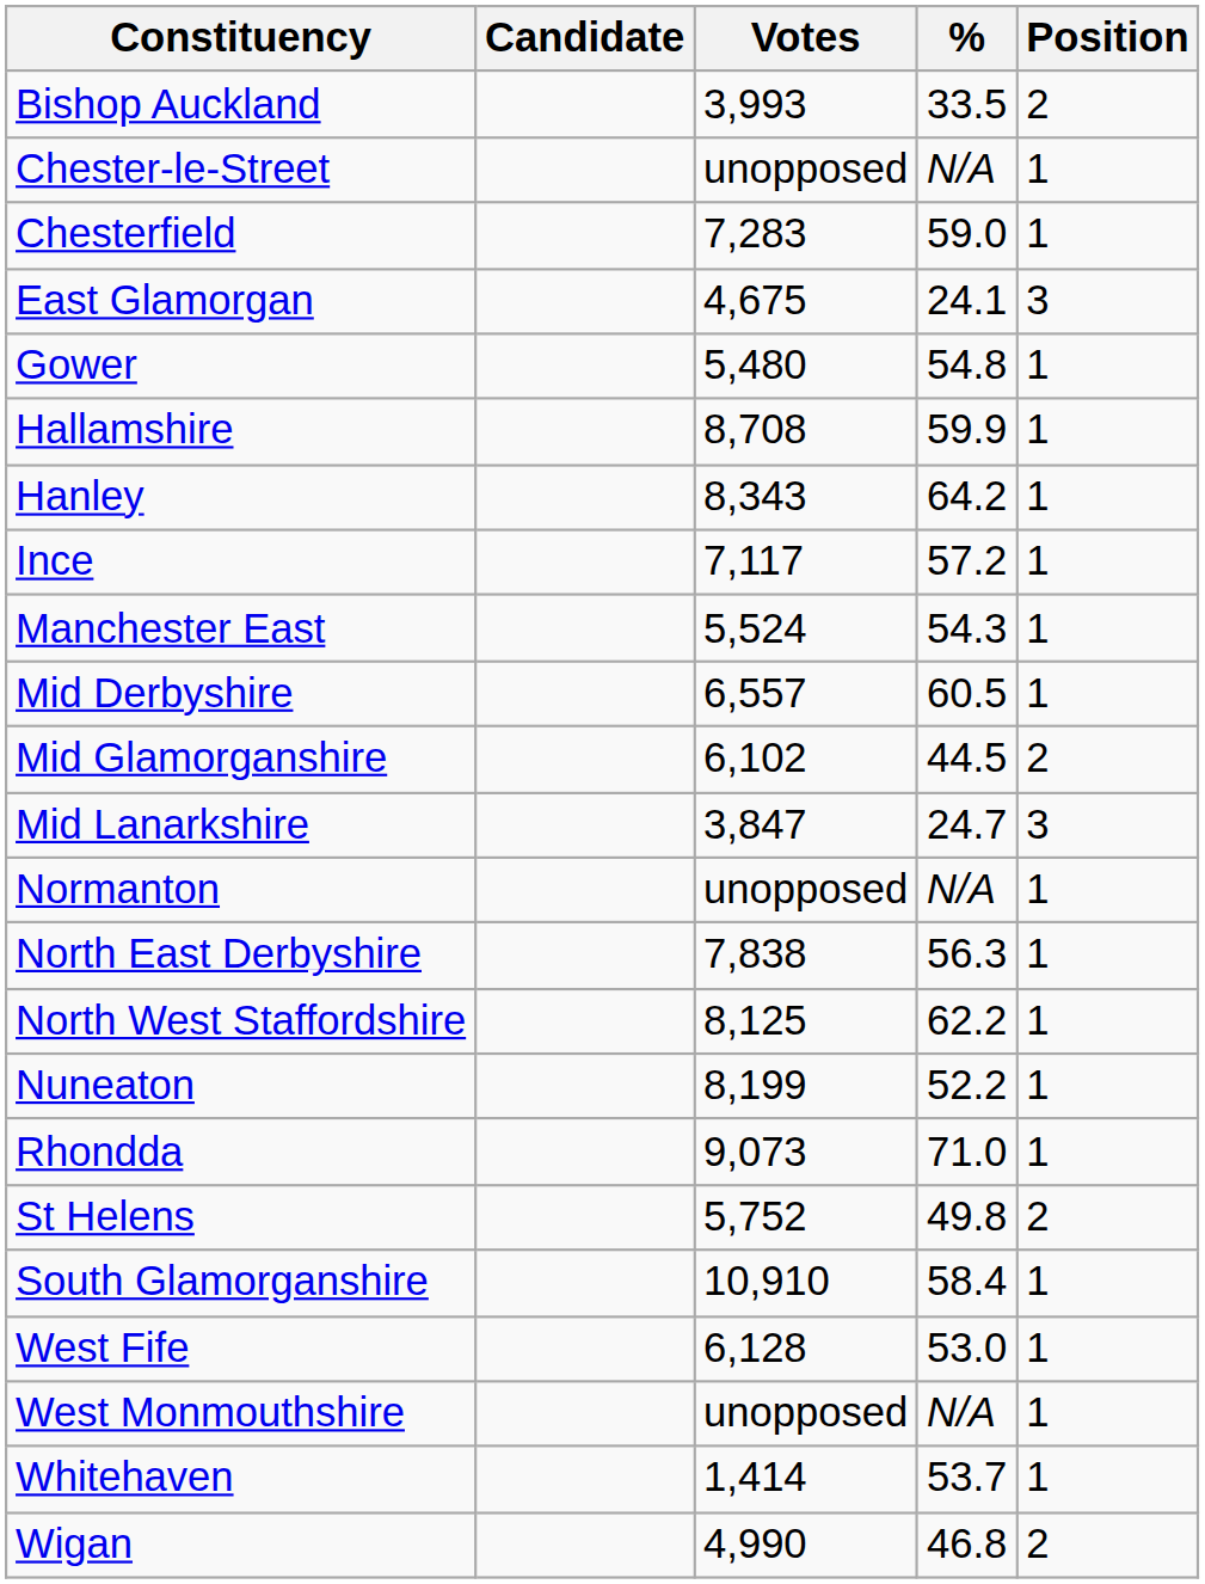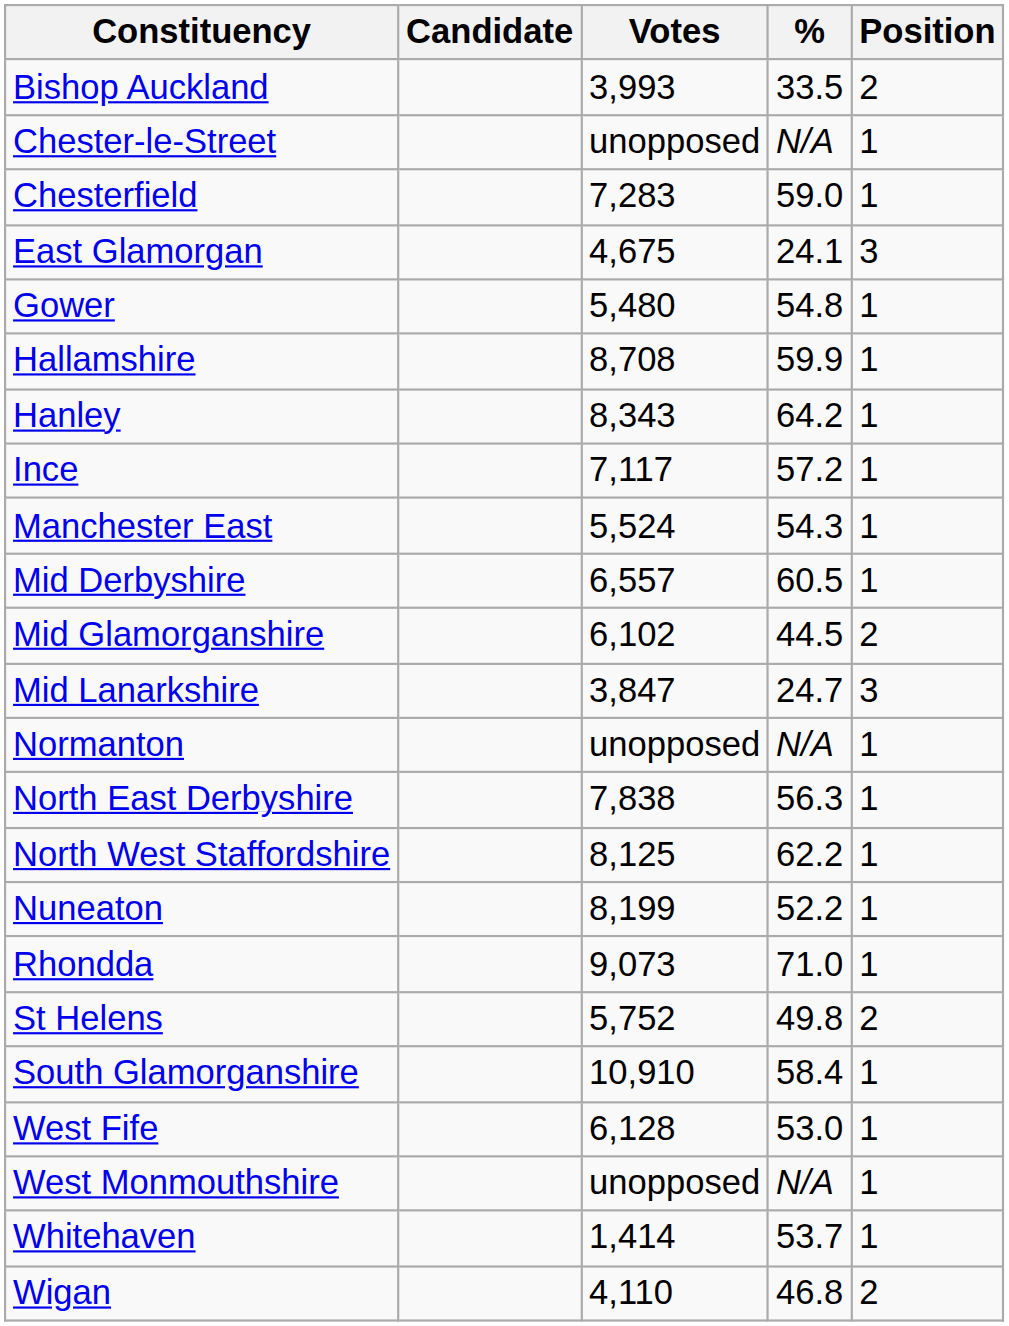 <table class="wikitable sortable">
 <tr>
 <th>Constituency</th>
 <th>Candidate</th>
 <th>Votes</th>
 <th>%</th>
 <th>Position</th>
 </tr>
 <tr>
 <td><a href='#'>Bishop Auckland</a></td>
 <td></td>
 <td>3,993</td>
 <td>33.5</td>
 <td>2</td>
 </tr>
 <tr>
 <td><a href='#'>Chester-le-Street</a></td>
 <td></td>
 <td>unopposed</td>
 <td><em>N/A</em></td>
 <td>1</td>
 </tr>
 <tr>
 <td><a href='#'>Chesterfield</a></td>
 <td></td>
 <td>7,283</td>
 <td>59.0</td>
 <td>1</td>
 </tr>
 <tr>
 <td><a href='#'>East Glamorgan</a></td>
 <td></td>
 <td>4,675</td>
 <td>24.1</td>
 <td>3</td>
 </tr>
 <tr>
 <td><a href='#'>Gower</a></td>
 <td></td>
 <td>5,480</td>
 <td>54.8</td>
 <td>1</td>
 </tr>
 <tr>
 <td><a href='#'>Hallamshire</a></td>
 <td></td>
 <td>8,708</td>
 <td>59.9</td>
 <td>1</td>
 </tr>
 <tr>
 <td><a href='#'>Hanley</a></td>
 <td></td>
 <td>8,343</td>
 <td>64.2</td>
 <td>1</td>
 </tr>
 <tr>
 <td><a href='#'>Ince</a></td>
 <td></td>
 <td>7,117</td>
 <td>57.2</td>
 <td>1</td>
 </tr>
 <tr>
 <td><a href='#'>Manchester East</a></td>
 <td></td>
 <td>5,524</td>
 <td>54.3</td>
 <td>1</td>
 </tr>
 <tr>
 <td><a href='#'>Mid Derbyshire</a></td>
 <td></td>
 <td>6,557</td>
 <td>60.5</td>
 <td>1</td>
 </tr>
 <tr>
 <td><a href='#'>Mid Glamorganshire</a></td>
 <td></td>
 <td>6,102</td>
 <td>44.5</td>
 <td>2</td>
 </tr>
 <tr>
 <td><a href='#'>Mid Lanarkshire</a></td>
 <td></td>
 <td>3,847</td>
 <td>24.7</td>
 <td>3</td>
 </tr>
 <tr>
 <td><a href='#'>Normanton</a></td>
 <td></td>
 <td>unopposed</td>
 <td><em>N/A</em></td>
 <td>1</td>
 </tr>
 <tr>
 <td><a href='#'>North East Derbyshire</a></td>
 <td></td>
 <td>7,838</td>
 <td>56.3</td>
 <td>1</td>
 </tr>
 <tr>
 <td><a href='#'>North West Staffordshire</a></td>
 <td></td>
 <td>8,125</td>
 <td>62.2</td>
 <td>1</td>
 </tr>
 <tr>
 <td><a href='#'>Nuneaton</a></td>
 <td></td>
 <td>8,199</td>
 <td>52.2</td>
 <td>1</td>
 </tr>
 <tr>
 <td><a href='#'>Rhondda</a></td>
 <td></td>
 <td>9,073</td>
 <td>71.0</td>
 <td>1</td>
 </tr>
 <tr>
 <td><a href='#'>St Helens</a></td>
 <td></td>
 <td>5,752</td>
 <td>49.8</td>
 <td>2</td>
 </tr>
 <tr>
 <td><a href='#'>South Glamorganshire</a></td>
 <td></td>
 <td>10,910</td>
 <td>58.4</td>
 <td>1</td>
 </tr>
 <tr>
 <td><a href='#'>West Fife</a></td>
 <td></td>
 <td>6,128</td>
 <td>53.0</td>
 <td>1</td>
 </tr>
 <tr>
 <td><a href='#'>West Monmouthshire</a></td>
 <td></td>
 <td>unopposed</td>
 <td><em>N/A</em></td>
 <td>1</td>
 </tr>
 <tr>
 <td><a href='#'>Whitehaven</a></td>
 <td></td>
 <td>1,414</td>
 <td>53.7</td>
 <td>1</td>
 </tr>
 <tr>
 <td><a href='#'>Wigan</a></td>
 <td></td>
-<td>4,990</td>
+<td>4,110</td>
 <td>46.8</td>
 <td>2</td>
 </tr>
 </table>
